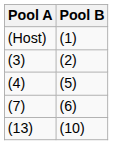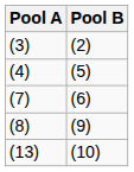 <table class="wikitable">
 <tr>
 <th width=50%>Pool A</th>
 <th width=50%>Pool B</th>
-</tr>
-<tr>
-<td> (Host)</td>
-<td> (1)</td>
 </tr>
 <tr>
 <td> (3)</td>
 <td> (2)</td>
 </tr>
 <tr>
 <td> (4)</td>
 <td> (5)</td>
 </tr>
 <tr>
 <td> (7)</td>
 <td> (6)</td>
 </tr>
 <tr>
+<td> (8)</td>
+<td> (9)</td>
+</tr>
+<tr>
 <td> (13)</td>
 <td> (10)</td>
 </tr>
 </table>
